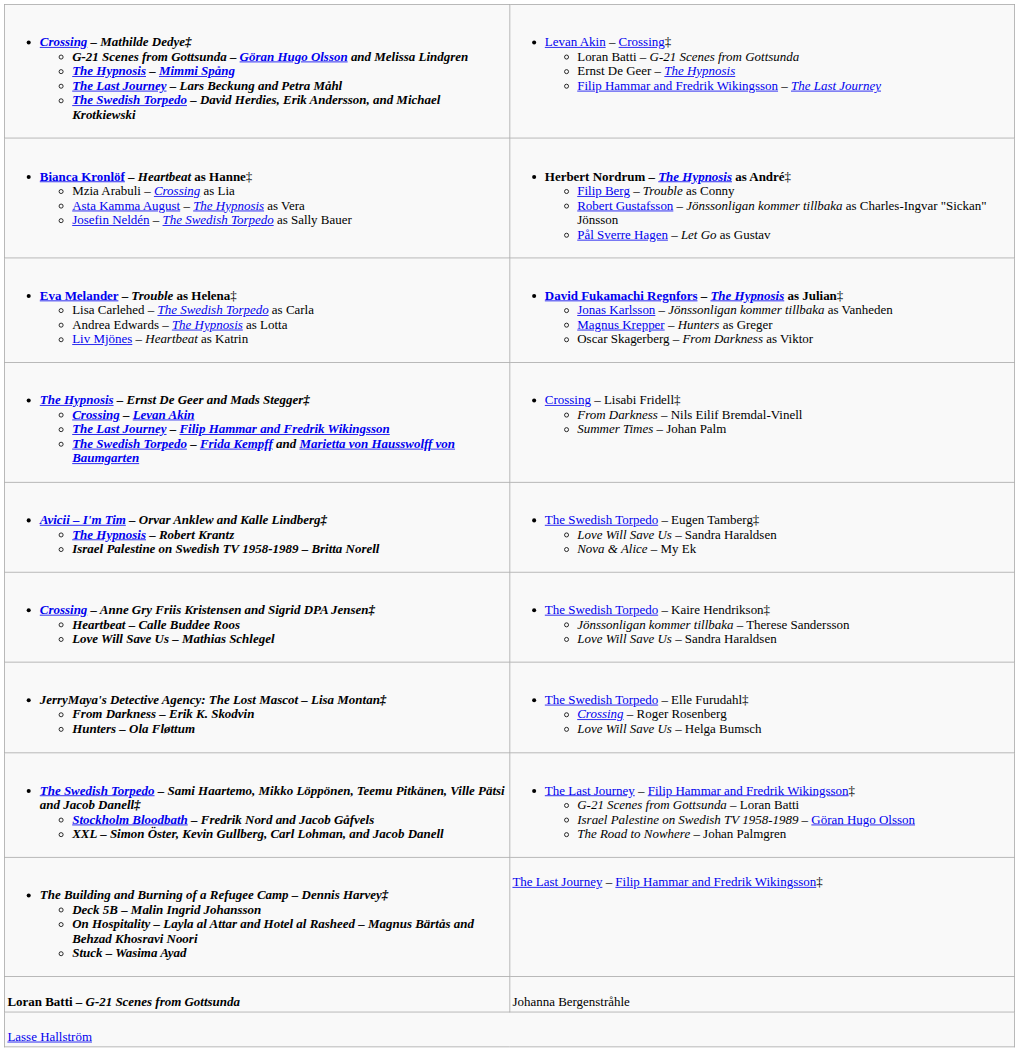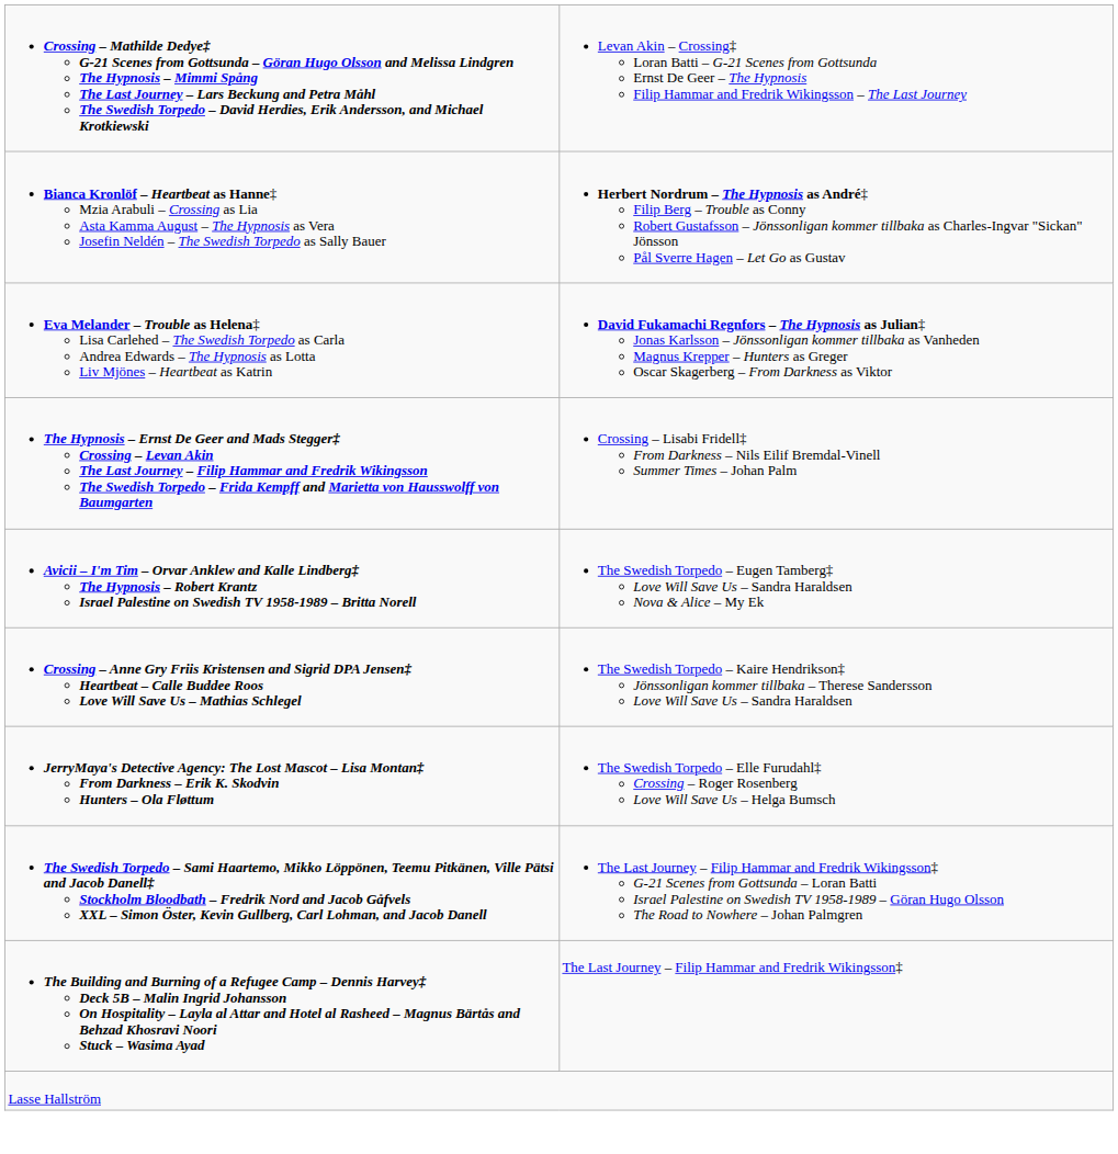 <table class="wikitable">
 <tr>
 <td style="width:50%" valign="top"><br><ul><li><strong><em><a href='#'>Crossing</a><em> – Mathilde Dedye<strong>‡<ul><li></em>G-21 Scenes from Gottsunda<em> – <a href='#'>Göran Hugo Olsson</a> and Melissa Lindgren</li><li></em><a href='#'>The Hypnosis</a><em> – <a href='#'>Mimmi Spång</a></li><li></em><a href='#'>The Last Journey</a><em> – Lars Beckung and Petra Måhl</li><li></em><a href='#'>The Swedish Torpedo</a><em> – David Herdies, Erik Andersson, and Michael Krotkiewski</li></ul></li></ul></td>
 <td style="width:50%" valign="top"><br><ul><li></strong><a href='#'>Levan Akin</a> – </em><a href='#'>Crossing</a></em></strong>‡<ul><li>Loran Batti – <em>G-21 Scenes from Gottsunda</em></li><li>Ernst De Geer – <em><a href='#'>The Hypnosis</a></em></li><li><a href='#'>Filip Hammar and Fredrik Wikingsson</a> – <em><a href='#'>The Last Journey</a></em></li></ul></li></ul></td>
 </tr>
 <tr>
 <td style="width:50%" valign="top"><br><ul><li><strong><a href='#'>Bianca Kronlöf</a> – <em>Heartbeat</em> as Hanne</strong>‡<ul><li>Mzia Arabuli – <em><a href='#'>Crossing</a></em> as Lia</li><li><a href='#'>Asta Kamma August</a> – <em><a href='#'>The Hypnosis</a></em> as Vera</li><li><a href='#'>Josefin Neldén</a> – <em><a href='#'>The Swedish Torpedo</a></em> as Sally Bauer</li></ul></li></ul></td>
 <td style="width:50%" valign="top"><br><ul><li><strong>Herbert Nordrum – <em><a href='#'>The Hypnosis</a></em> as André</strong>‡<ul><li><a href='#'>Filip Berg</a> – <em>Trouble</em> as Conny</li><li><a href='#'>Robert Gustafsson</a> – <em>Jönssonligan kommer tillbaka</em> as Charles-Ingvar "Sickan" Jönsson</li><li><a href='#'>Pål Sverre Hagen</a> – <em>Let Go</em> as Gustav</li></ul></li></ul></td>
 </tr>
 <tr>
 <td style="width:50%" valign="top"><br><ul><li><strong><a href='#'>Eva Melander</a> – <em>Trouble</em> as Helena</strong>‡<ul><li>Lisa Carlehed – <em><a href='#'>The Swedish Torpedo</a></em> as Carla</li><li>Andrea Edwards – <em><a href='#'>The Hypnosis</a></em> as Lotta</li><li><a href='#'>Liv Mjönes</a> – <em>Heartbeat</em> as Katrin</li></ul></li></ul></td>
 <td style="width:50%" valign="top"><br><ul><li><strong><a href='#'>David Fukamachi Regnfors</a> – <em><a href='#'>The Hypnosis</a></em> as Julian</strong>‡<ul><li><a href='#'>Jonas Karlsson</a> – <em>Jönssonligan kommer tillbaka</em> as Vanheden</li><li><a href='#'>Magnus Krepper</a> – <em>Hunters</em> as Greger</li><li>Oscar Skagerberg – <em>From Darkness</em> as Viktor</li></ul></li></ul></td>
 </tr>
 <tr>
 <td style="width:50%" valign="top"><br><ul><li><strong><em><a href='#'>The Hypnosis</a><em> – Ernst De Geer and Mads Stegger<strong>‡<ul><li></em><a href='#'>Crossing</a><em> – <a href='#'>Levan Akin</a></li><li></em><a href='#'>The Last Journey</a><em> – <a href='#'>Filip Hammar and Fredrik Wikingsson</a></li><li></em><a href='#'>The Swedish Torpedo</a><em> – <a href='#'>Frida Kempff</a> and <a href='#'>Marietta von Hausswolff von Baumgarten</a></li></ul></li></ul></td>
 <td style="width:50%" valign="top"><br><ul><li></em></strong><a href='#'>Crossing</a></em> – Lisabi Fridell</strong>‡<ul><li><em>From Darkness</em> – Nils Eilif Bremdal-Vinell</li><li><em>Summer Times</em> – Johan Palm</li></ul></li></ul></td>
 </tr>
 <tr>
 <td style="width:50%" valign="top"><br><ul><li><strong><em><a href='#'>Avicii – I'm Tim</a><em> – Orvar Anklew and Kalle Lindberg<strong>‡<ul><li></em><a href='#'>The Hypnosis</a><em> – Robert Krantz</li><li></em>Israel Palestine on Swedish TV 1958-1989<em> – Britta Norell</li></ul></li></ul></td>
 <td style="width:50%" valign="top"><br><ul><li></em></strong><a href='#'>The Swedish Torpedo</a></em> – Eugen Tamberg</strong>‡<ul><li><em>Love Will Save Us</em> – Sandra Haraldsen</li><li><em>Nova & Alice</em> – My Ek</li></ul></li></ul></td>
 </tr>
 <tr>
 <td style="width:50%" valign="top"><br><ul><li><strong><em><a href='#'>Crossing</a><em> – Anne Gry Friis Kristensen and Sigrid DPA Jensen<strong>‡<ul><li></em>Heartbeat<em> – Calle Buddee Roos</li><li></em>Love Will Save Us<em> – Mathias Schlegel</li></ul></li></ul></td>
 <td style="width:50%" valign="top"><br><ul><li></em></strong><a href='#'>The Swedish Torpedo</a></em> – Kaire Hendrikson</strong>‡<ul><li><em>Jönssonligan kommer tillbaka</em> – Therese Sandersson</li><li><em>Love Will Save Us</em> – Sandra Haraldsen</li></ul></li></ul></td>
 </tr>
 <tr>
 <td style="width:50%" valign="top"><br><ul><li><strong><em>JerryMaya's Detective Agency: The Lost Mascot<em> – Lisa Montan<strong>‡<ul><li></em>From Darkness<em> – Erik K. Skodvin</li><li></em>Hunters<em> – Ola Fløttum</li></ul></li></ul></td>
 <td style="width:50%" valign="top"><br><ul><li></em></strong><a href='#'>The Swedish Torpedo</a></em> – Elle Furudahl</strong>‡<ul><li><em><a href='#'>Crossing</a></em> – Roger Rosenberg</li><li><em>Love Will Save Us</em> – Helga Bumsch</li></ul></li></ul></td>
 </tr>
 <tr>
 <td style="width:50%" valign="top"><br><ul><li><strong><em><a href='#'>The Swedish Torpedo</a><em> – Sami Haartemo, Mikko Löppönen, Teemu Pitkänen, Ville Pätsi and Jacob Danell<strong>‡<ul><li></em><a href='#'>Stockholm Bloodbath</a><em> – Fredrik Nord and Jacob Gåfvels</li><li></em>XXL<em> – Simon Öster, Kevin Gullberg, Carl Lohman, and Jacob Danell</li></ul></li></ul></td>
 <td style="width:50%" valign="top"><br><ul><li></em></strong><a href='#'>The Last Journey</a></em> – <a href='#'>Filip Hammar and Fredrik Wikingsson</a></strong>‡<ul><li><em>G-21 Scenes from Gottsunda</em> – Loran Batti</li><li><em>Israel Palestine on Swedish TV 1958-1989</em> – <a href='#'>Göran Hugo Olsson</a></li><li><em>The Road to Nowhere</em> – Johan Palmgren</li></ul></li></ul></td>
 </tr>
 <tr>
 <td style="width:50%" valign="top"><br><ul><li><strong><em>The Building and Burning of a Refugee Camp<em> – Dennis Harvey<strong>‡<ul><li></em>Deck 5B<em> – Malin Ingrid Johansson</li><li></em>On Hospitality – Layla al Attar and Hotel al Rasheed<em> – Magnus Bärtås and Behzad Khosravi Noori</li><li></em>Stuck<em> – Wasima Ayad</li></ul></li></ul></td>
 <td style="width:50%" valign="top"><br></em></strong><a href='#'>The Last Journey</a></em> – <a href='#'>Filip Hammar and Fredrik Wikingsson</a></strong>‡</td>
 </tr>
 <tr>
-<td style="width:50%" valign="top"><br><strong>Loran Batti – <em>G-21 Scenes from Gottsunda<strong><em></td>
-<td style="width:50%" valign="top"><br></strong>Johanna Bergenstråhle<strong></td>
-</tr>
-<tr>
 <td style="width:50%" valign="top" colspan="2"><br></strong><a href='#'>Lasse Hallström</a><strong></td>
 </tr>
 </table>
